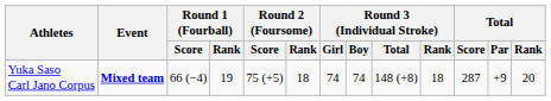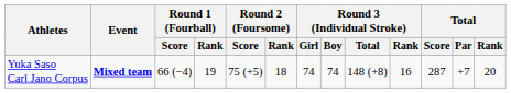 <table class="wikitable" style="font-size:90%">
 <tr>
 <th rowspan="2">Athletes</th>
 <th rowspan="2">Event</th>
 <th colspan="2">Round 1<br>(Fourball)</th>
 <th colspan="2">Round 2<br>(Foursome)</th>
 <th colspan="4">Round 3<br>(Individual Stroke)</th>
 <th colspan="3">Total</th>
 </tr>
 <tr style="font-size:95%">
 <th>Score</th>
 <th>Rank</th>
 <th>Score</th>
 <th>Rank</th>
 <th>Girl</th>
 <th>Boy</th>
 <th>Total</th>
 <th>Rank</th>
 <th>Score</th>
 <th>Par</th>
 <th>Rank</th>
 </tr>
 <tr align=center>
 <td align=left><a href='#'>Yuka Saso</a><br><a href='#'>Carl Jano Corpus</a></td>
 <td align=left><strong><a href='#'>Mixed team</a></strong></td>
 <td>66 (−4)</td>
 <td>19</td>
 <td>75 (+5)</td>
 <td>18</td>
 <td>74</td>
 <td>74</td>
 <td>148 (+8)</td>
-<td>18</td>
+<td>16</td>
 <td>287</td>
-<td>+9</td>
+<td>+7</td>
 <td>20</td>
 </tr>
 </table>
